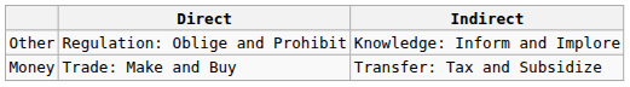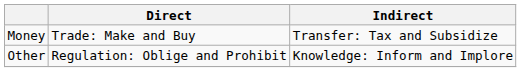 <table class="wikitable">
 <tr>
 <th></th>
 <th>Direct</th>
 <th>Indirect</th>
 </tr>
 <tr>
+<td>Money</td>
+<td>Trade: Make and Buy</td>
+<td>Transfer: Tax and Subsidize</td>
+</tr>
+<tr>
 <td>Other</td>
 <td>Regulation: Oblige and Prohibit</td>
 <td>Knowledge: Inform and Implore</td>
 </tr>
 <tr>
-<td>Money</td>
-<td>Trade: Make and Buy</td>
-<td>Transfer: Tax and Subsidize</td>
-</tr>
-<tr>
 </tr>
 </table>
